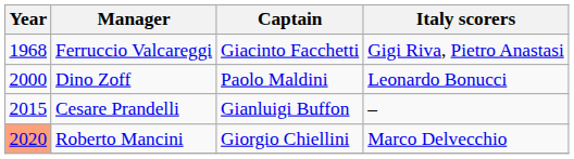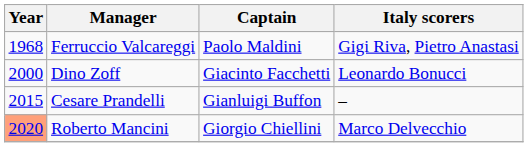 <table class="wikitable">
 <tr>
 <th>Year</th>
 <th>Manager</th>
 <th>Captain</th>
 <th>Italy scorers</th>
 </tr>
 <tr>
 <td><a href='#'>1968</a></td>
 <td><a href='#'>Ferruccio Valcareggi</a></td>
-<td><a href='#'>Giacinto Facchetti</a></td>
+<td><a href='#'>Paolo Maldini</a></td>
 <td><a href='#'>Gigi Riva</a>, <a href='#'>Pietro Anastasi</a></td>
 </tr>
 <tr>
 <td><a href='#'>2000</a></td>
 <td><a href='#'>Dino Zoff</a></td>
-<td><a href='#'>Paolo Maldini</a></td>
+<td><a href='#'>Giacinto Facchetti</a></td>
 <td><a href='#'>Leonardo Bonucci</a></td>
 </tr>
 <tr>
 <td><a href='#'>2015</a></td>
 <td><a href='#'>Cesare Prandelli</a></td>
 <td><a href='#'>Gianluigi Buffon</a></td>
 <td>–</td>
 </tr>
 <tr>
 <td style="background: lightsalmon;"><a href='#'>2020</a></td>
 <td><a href='#'>Roberto Mancini</a></td>
 <td><a href='#'>Giorgio Chiellini</a></td>
 <td><a href='#'>Marco Delvecchio</a></td>
 </tr>
 <tr>
 </tr>
 </table>
